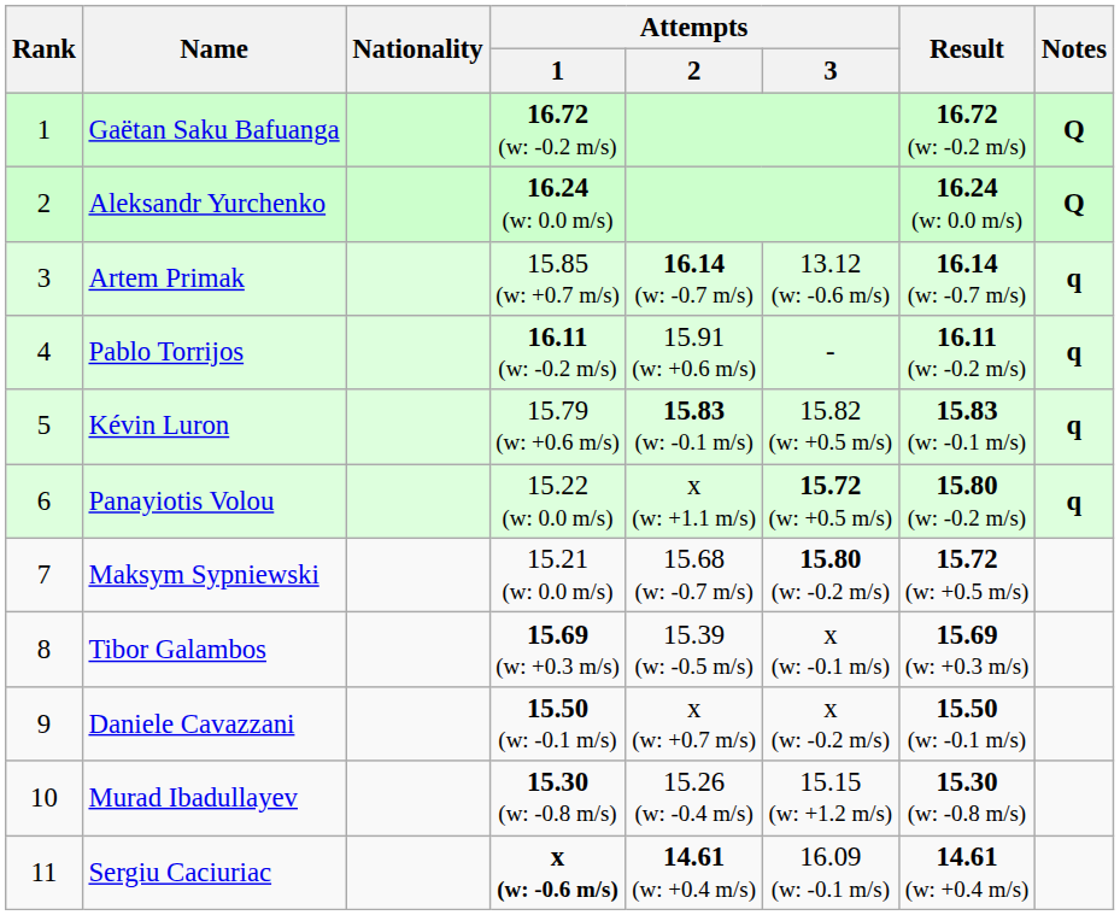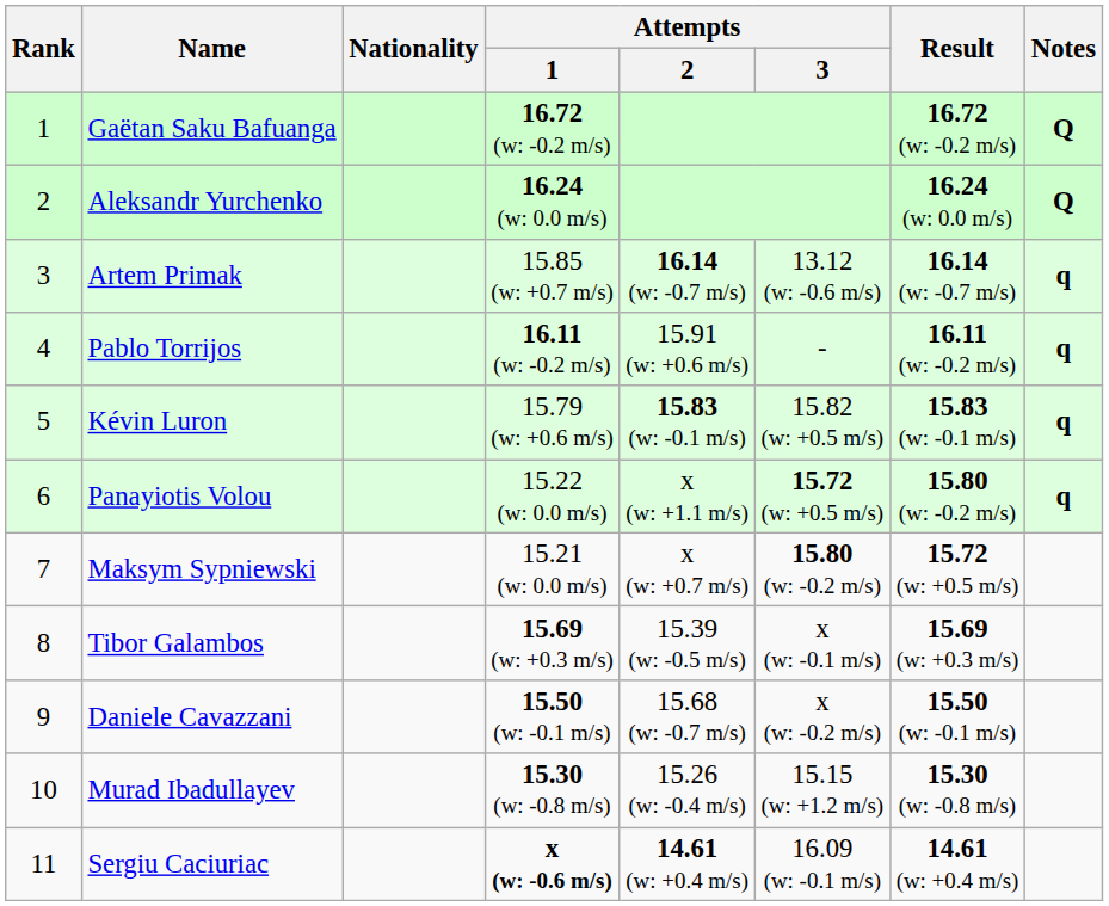 <table class="wikitable sortable" style="text-align:center">
 <tr>
 <th rowspan=2>Rank</th>
 <th rowspan=2>Name</th>
 <th rowspan=2>Nationality</th>
 <th colspan=3>Attempts</th>
 <th rowspan=2>Result</th>
 <th rowspan=2>Notes</th>
 </tr>
 <tr>
 <th>1</th>
 <th>2</th>
 <th>3</th>
 </tr>
 <tr bgcolor=ccffcc>
 <td>1</td>
 <td align=left><a href='#'>Gaëtan Saku Bafuanga</a></td>
 <td align=left></td>
 <td><strong>16.72</strong> <br><small>(w: -0.2 m/s)</small></td>
 <td colspan=2></td>
 <td><strong>16.72</strong> <br><small>(w: -0.2 m/s)</small></td>
 <td><strong>Q</strong></td>
 </tr>
 <tr bgcolor=ccffcc>
 <td>2</td>
 <td align=left><a href='#'>Aleksandr Yurchenko</a></td>
 <td align=left></td>
 <td><strong>16.24</strong> <br><small>(w: 0.0 m/s)</small></td>
 <td colspan=2></td>
 <td><strong>16.24</strong> <br><small>(w: 0.0 m/s)</small></td>
 <td><strong>Q</strong></td>
 </tr>
 <tr bgcolor=ddffdd>
 <td>3</td>
 <td align=left><a href='#'>Artem Primak</a></td>
 <td align=left></td>
 <td>15.85 <br><small>(w: +0.7 m/s)</small></td>
 <td><strong>16.14</strong> <br><small>(w: -0.7 m/s)</small></td>
 <td>13.12 <br><small>(w: -0.6 m/s)</small></td>
 <td><strong>16.14</strong> <br><small>(w: -0.7 m/s)</small></td>
 <td><strong>q</strong></td>
 </tr>
 <tr bgcolor=ddffdd>
 <td>4</td>
 <td align=left><a href='#'>Pablo Torrijos</a></td>
 <td align=left></td>
 <td><strong>16.11</strong> <br><small>(w: -0.2 m/s)</small></td>
 <td>15.91 <br><small>(w: +0.6 m/s)</small></td>
 <td>-</td>
 <td><strong>16.11</strong> <br><small>(w: -0.2 m/s)</small></td>
 <td><strong>q</strong></td>
 </tr>
 <tr bgcolor=ddffdd>
 <td>5</td>
 <td align=left><a href='#'>Kévin Luron</a></td>
 <td align=left></td>
 <td>15.79 <br><small>(w: +0.6 m/s)</small></td>
 <td><strong>15.83</strong> <br><small>(w: -0.1 m/s)</small></td>
 <td>15.82 <br><small>(w: +0.5 m/s)</small></td>
 <td><strong>15.83</strong> <br><small>(w: -0.1 m/s)</small></td>
 <td><strong>q</strong></td>
 </tr>
 <tr bgcolor=ddffdd>
 <td>6</td>
 <td align=left><a href='#'>Panayiotis Volou</a></td>
 <td align=left></td>
 <td>15.22 <br><small>(w: 0.0 m/s)</small></td>
 <td>x <br><small>(w: +1.1 m/s)</small></td>
 <td><strong>15.72</strong> <br><small>(w: +0.5 m/s)</small></td>
 <td><strong>15.80</strong> <br><small>(w: -0.2 m/s)</small></td>
 <td><strong>q</strong></td>
 </tr>
 <tr>
 <td>7</td>
 <td align=left><a href='#'>Maksym Sypniewski</a></td>
 <td align=left></td>
 <td>15.21 <br><small>(w: 0.0 m/s)</small></td>
-<td>15.68 <br><small>(w: -0.7 m/s)</small></td>
+<td>x <br><small>(w: +0.7 m/s)</small></td>
 <td><strong>15.80</strong> <br><small>(w: -0.2 m/s)</small></td>
 <td><strong>15.72</strong> <br><small>(w: +0.5 m/s)</small></td>
 <td></td>
 </tr>
 <tr>
 <td>8</td>
 <td align=left><a href='#'>Tibor Galambos</a></td>
 <td align=left></td>
 <td><strong>15.69</strong> <br><small>(w: +0.3 m/s)</small></td>
 <td>15.39 <br><small>(w: -0.5 m/s)</small></td>
 <td>x <br><small>(w: -0.1 m/s)</small></td>
 <td><strong>15.69</strong> <br><small>(w: +0.3 m/s)</small></td>
 <td></td>
 </tr>
 <tr>
 <td>9</td>
 <td align=left><a href='#'>Daniele Cavazzani</a></td>
 <td align=left></td>
 <td><strong>15.50</strong> <br><small>(w: -0.1 m/s)</small></td>
-<td>x <br><small>(w: +0.7 m/s)</small></td>
+<td>15.68 <br><small>(w: -0.7 m/s)</small></td>
 <td>x <br><small>(w: -0.2 m/s)</small></td>
 <td><strong>15.50</strong> <br><small>(w: -0.1 m/s)</small></td>
 <td></td>
 </tr>
 <tr>
 <td>10</td>
 <td align=left><a href='#'>Murad Ibadullayev</a></td>
 <td align=left></td>
 <td><strong>15.30</strong> <br><small>(w: -0.8 m/s)</small></td>
 <td>15.26 <br><small>(w: -0.4 m/s)</small></td>
 <td>15.15 <br><small>(w: +1.2 m/s)</small></td>
 <td><strong>15.30</strong> <br><small>(w: -0.8 m/s)</small></td>
 <td></td>
 </tr>
 <tr>
 <td>11</td>
 <td align=left><a href='#'>Sergiu Caciuriac</a></td>
 <td align=left></td>
 <td><strong>x <br><small>(w: -0.6 m/s)</small></strong></td>
 <td><strong>14.61</strong> <br><small>(w: +0.4 m/s)</small></td>
 <td>16.09 <br><small>(w: -0.1 m/s)</small></td>
 <td><strong>14.61</strong> <br><small>(w: +0.4 m/s)</small></td>
 <td></td>
 </tr>
 </table>
